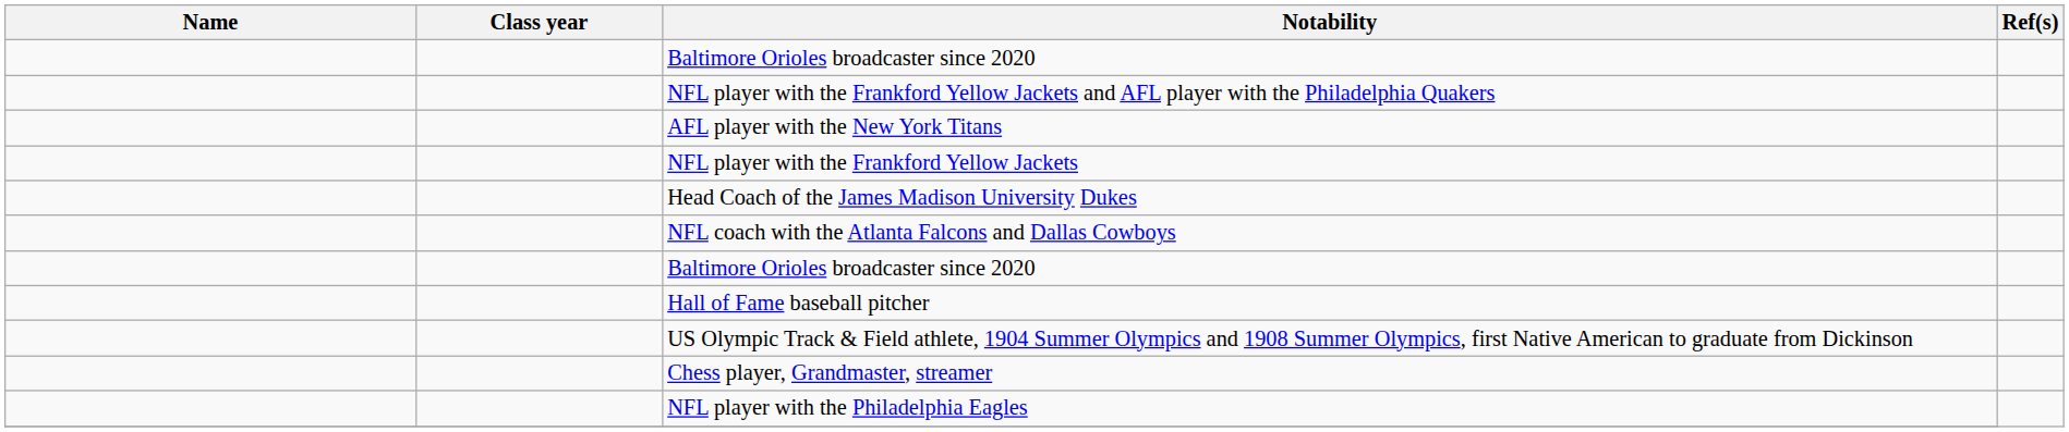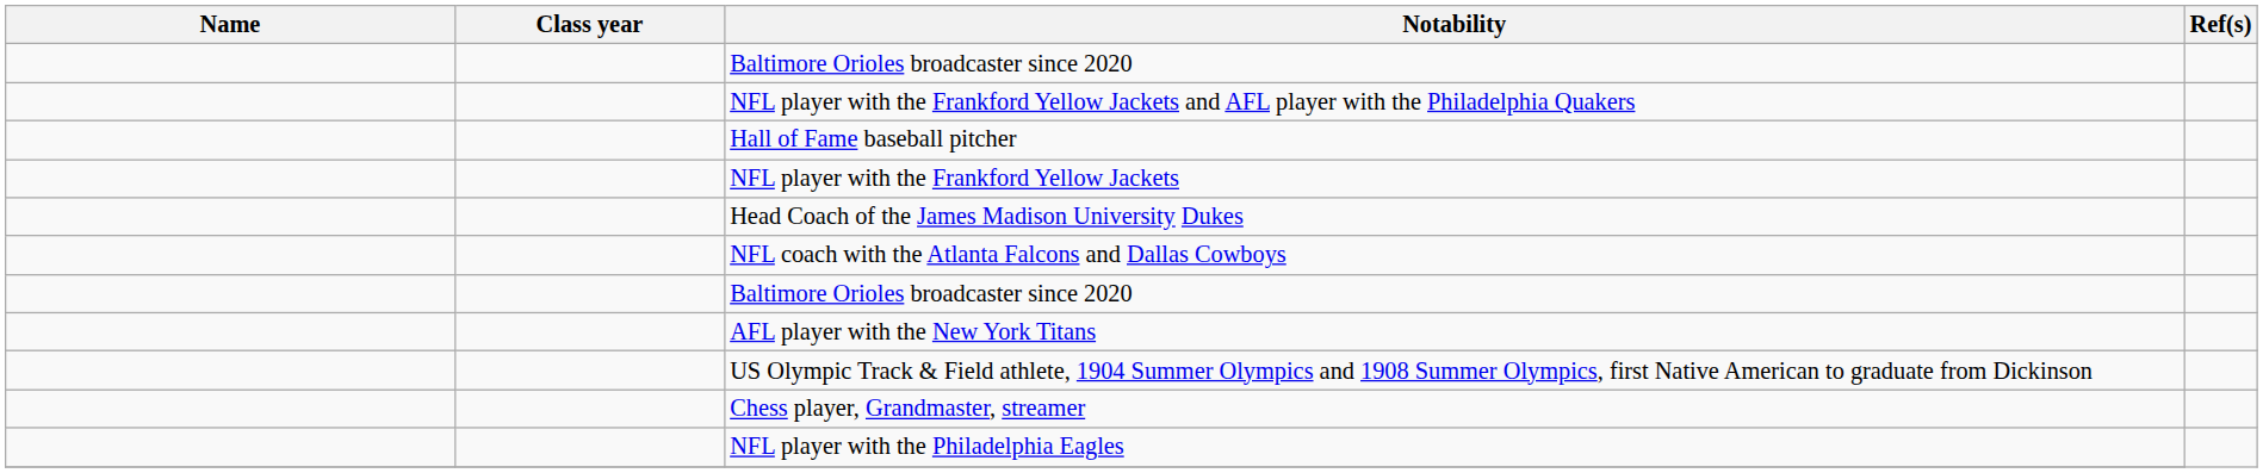 <table class="wikitable sortable" style="width:75%;">
 <tr valign="top">
 <th style="width:20%;">Name</th>
 <th style="width:12%;">Class year</th>
 <th style="width:65%;" class="unsortable">Notability</th>
 <th style="width:3%;" class="unsortable">Ref(s)</th>
 </tr>
 <tr valign="top">
 <td></td>
 <td></td>
 <td><a href='#'>Baltimore Orioles</a> broadcaster since 2020</td>
 <td></td>
 </tr>
 <tr valign="top">
 <td></td>
 <td></td>
 <td><a href='#'>NFL</a> player with the <a href='#'>Frankford Yellow Jackets</a> and <a href='#'>AFL</a> player with the <a href='#'>Philadelphia Quakers</a></td>
 <td></td>
 </tr>
 <tr valign="top">
 <td></td>
 <td></td>
-<td><a href='#'>AFL</a> player with the <a href='#'>New York Titans</a></td>
+<td><a href='#'>Hall of Fame</a> baseball pitcher</td>
 <td></td>
 </tr>
 <tr valign="top">
 <td></td>
 <td></td>
 <td><a href='#'>NFL</a> player with the <a href='#'>Frankford Yellow Jackets</a></td>
 <td></td>
 </tr>
 <tr valign="top">
 <td></td>
 <td></td>
 <td>Head Coach of the <a href='#'>James Madison University</a> <a href='#'>Dukes</a></td>
 <td></td>
 </tr>
 <tr valign="top">
 <td></td>
 <td></td>
 <td><a href='#'>NFL</a> coach with the <a href='#'>Atlanta Falcons</a> and <a href='#'>Dallas Cowboys</a></td>
 <td></td>
 </tr>
 <tr valign="top">
 <td></td>
 <td></td>
 <td><a href='#'>Baltimore Orioles</a> broadcaster since 2020</td>
 <td></td>
 </tr>
 <tr valign="top">
 <td></td>
 <td></td>
-<td><a href='#'>Hall of Fame</a> baseball pitcher</td>
+<td><a href='#'>AFL</a> player with the <a href='#'>New York Titans</a></td>
 <td></td>
 </tr>
 <tr valign="top">
 <td></td>
 <td></td>
 <td>US Olympic Track & Field athlete, <a href='#'>1904 Summer Olympics</a> and <a href='#'>1908 Summer Olympics</a>, first Native American to graduate from Dickinson</td>
 <td></td>
 </tr>
 <tr valign="top">
 <td></td>
 <td></td>
 <td><a href='#'>Chess</a> player, <a href='#'>Grandmaster</a>, <a href='#'>streamer</a></td>
 <td></td>
 </tr>
 <tr valign="top">
 <td></td>
 <td></td>
 <td><a href='#'>NFL</a> player with the <a href='#'>Philadelphia Eagles</a></td>
 </tr>
 <tr valign="top">
 </tr>
 </table>
